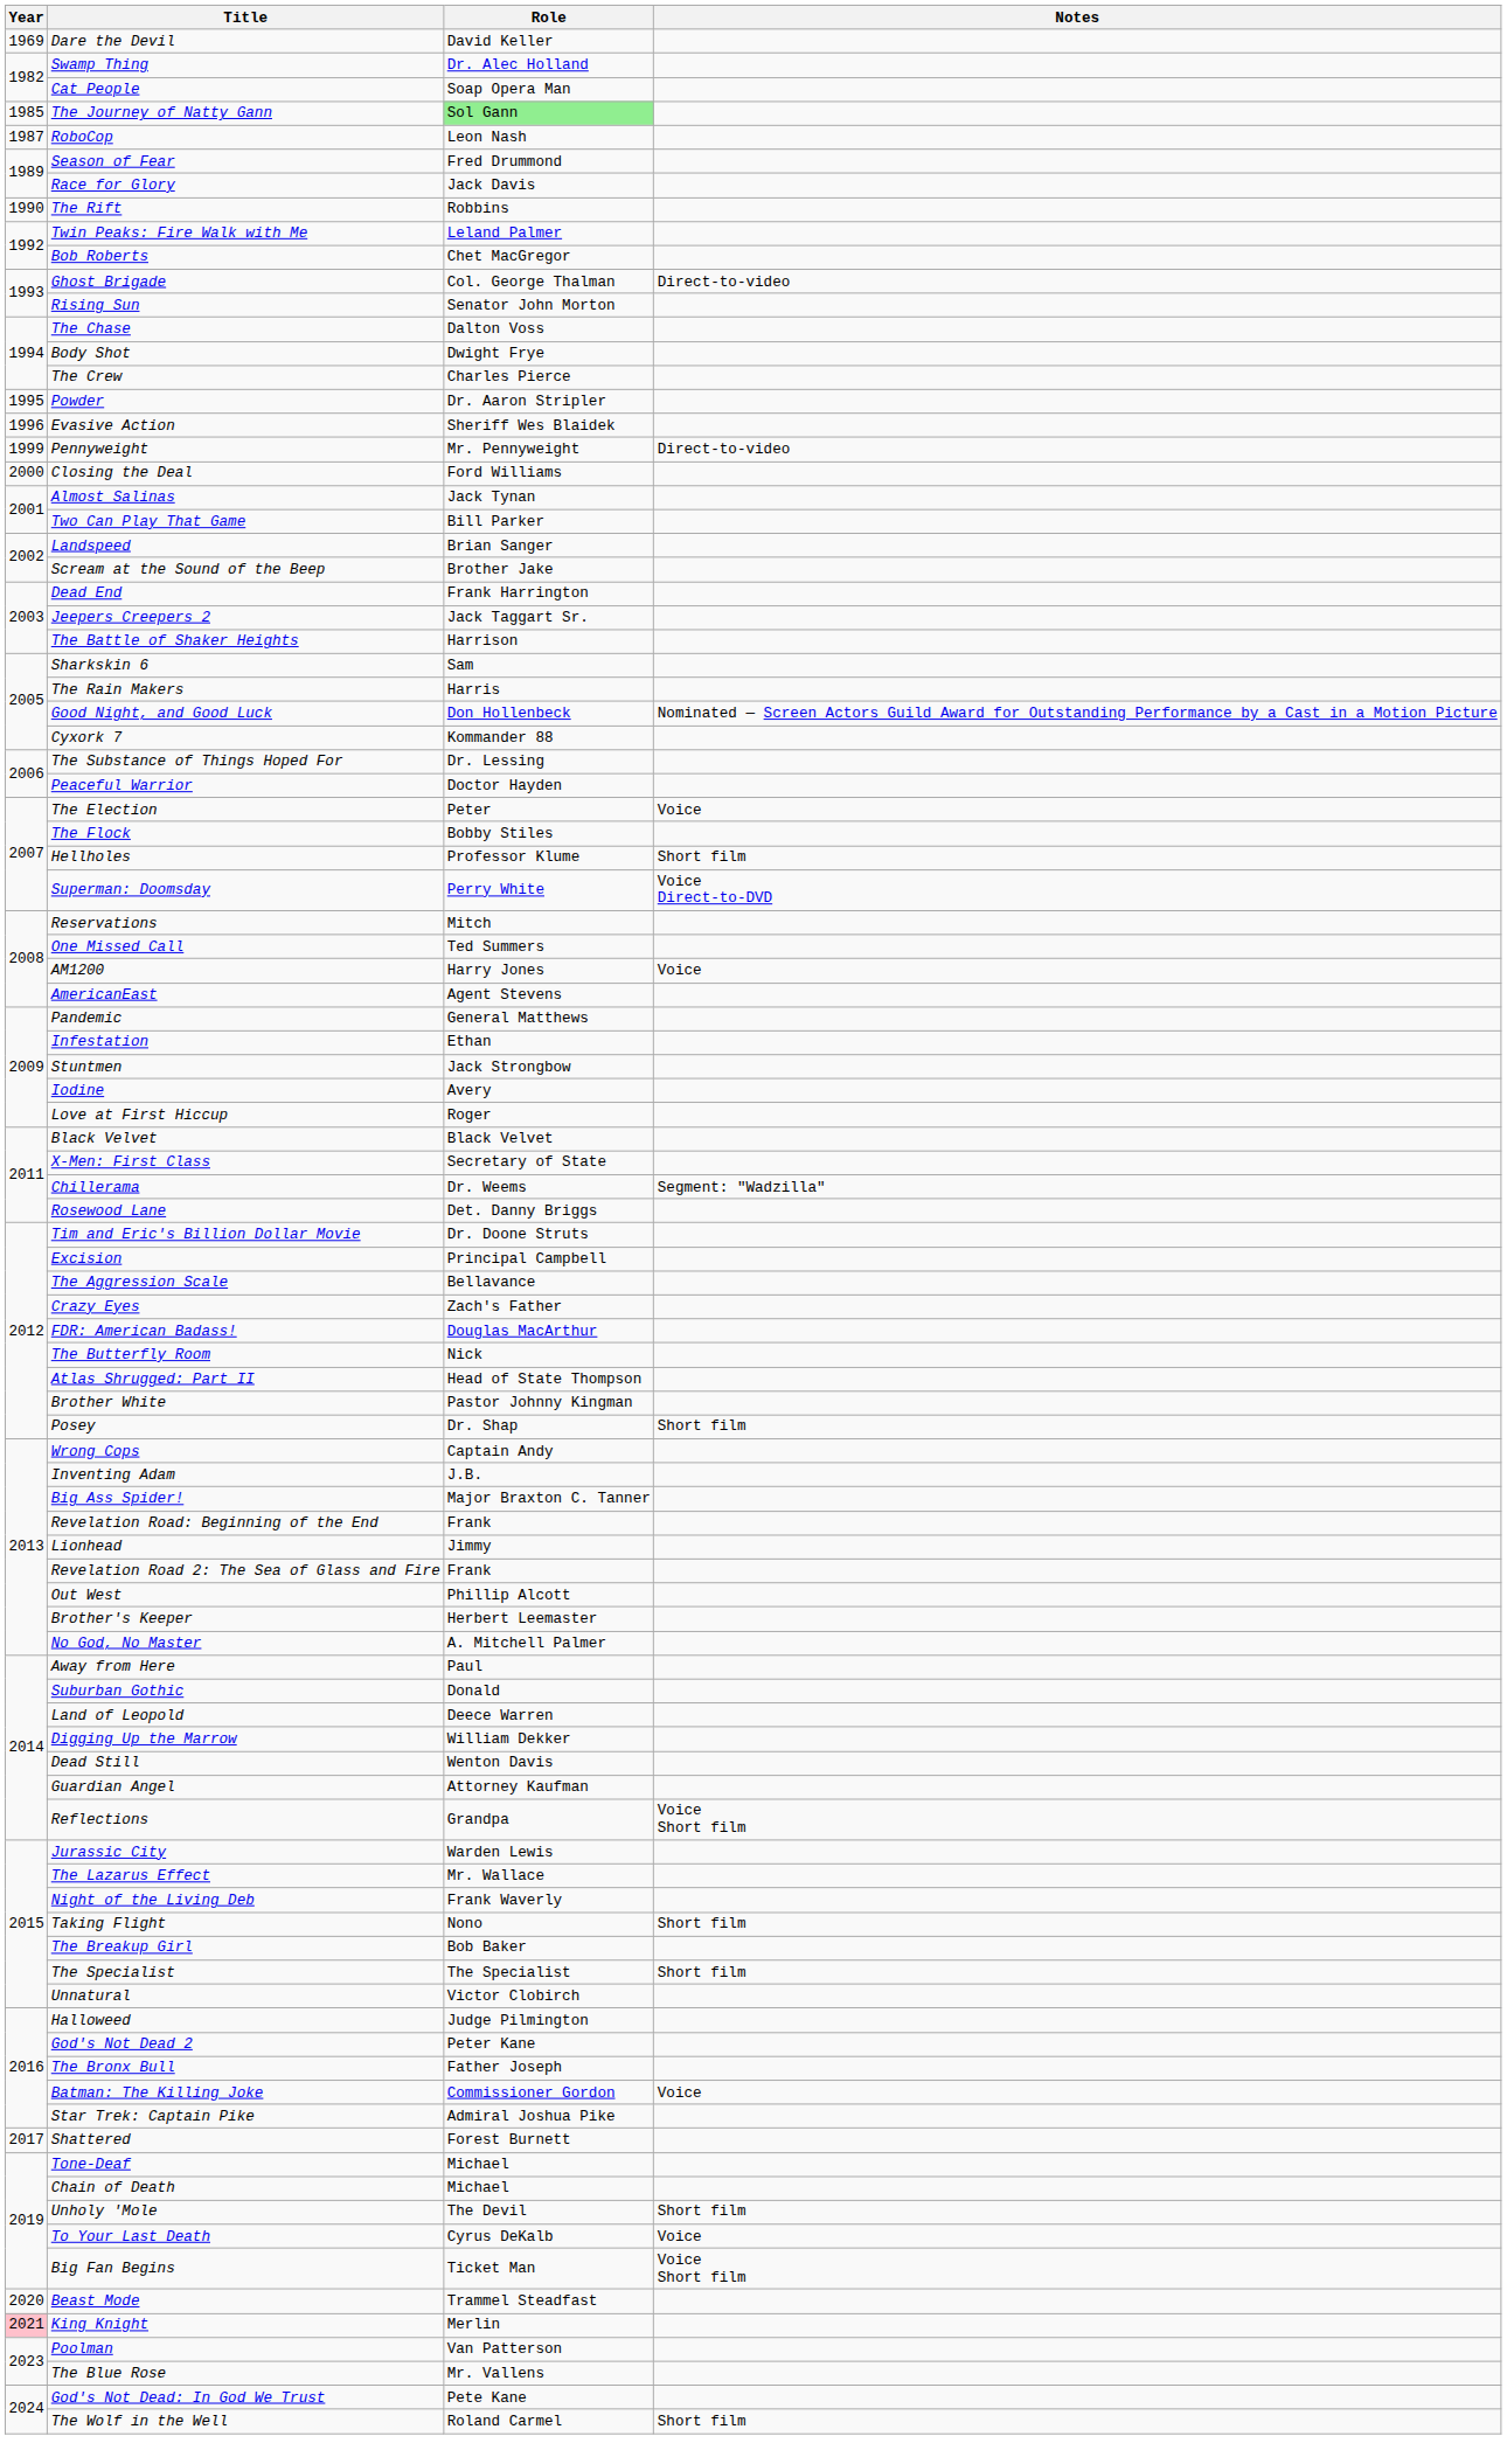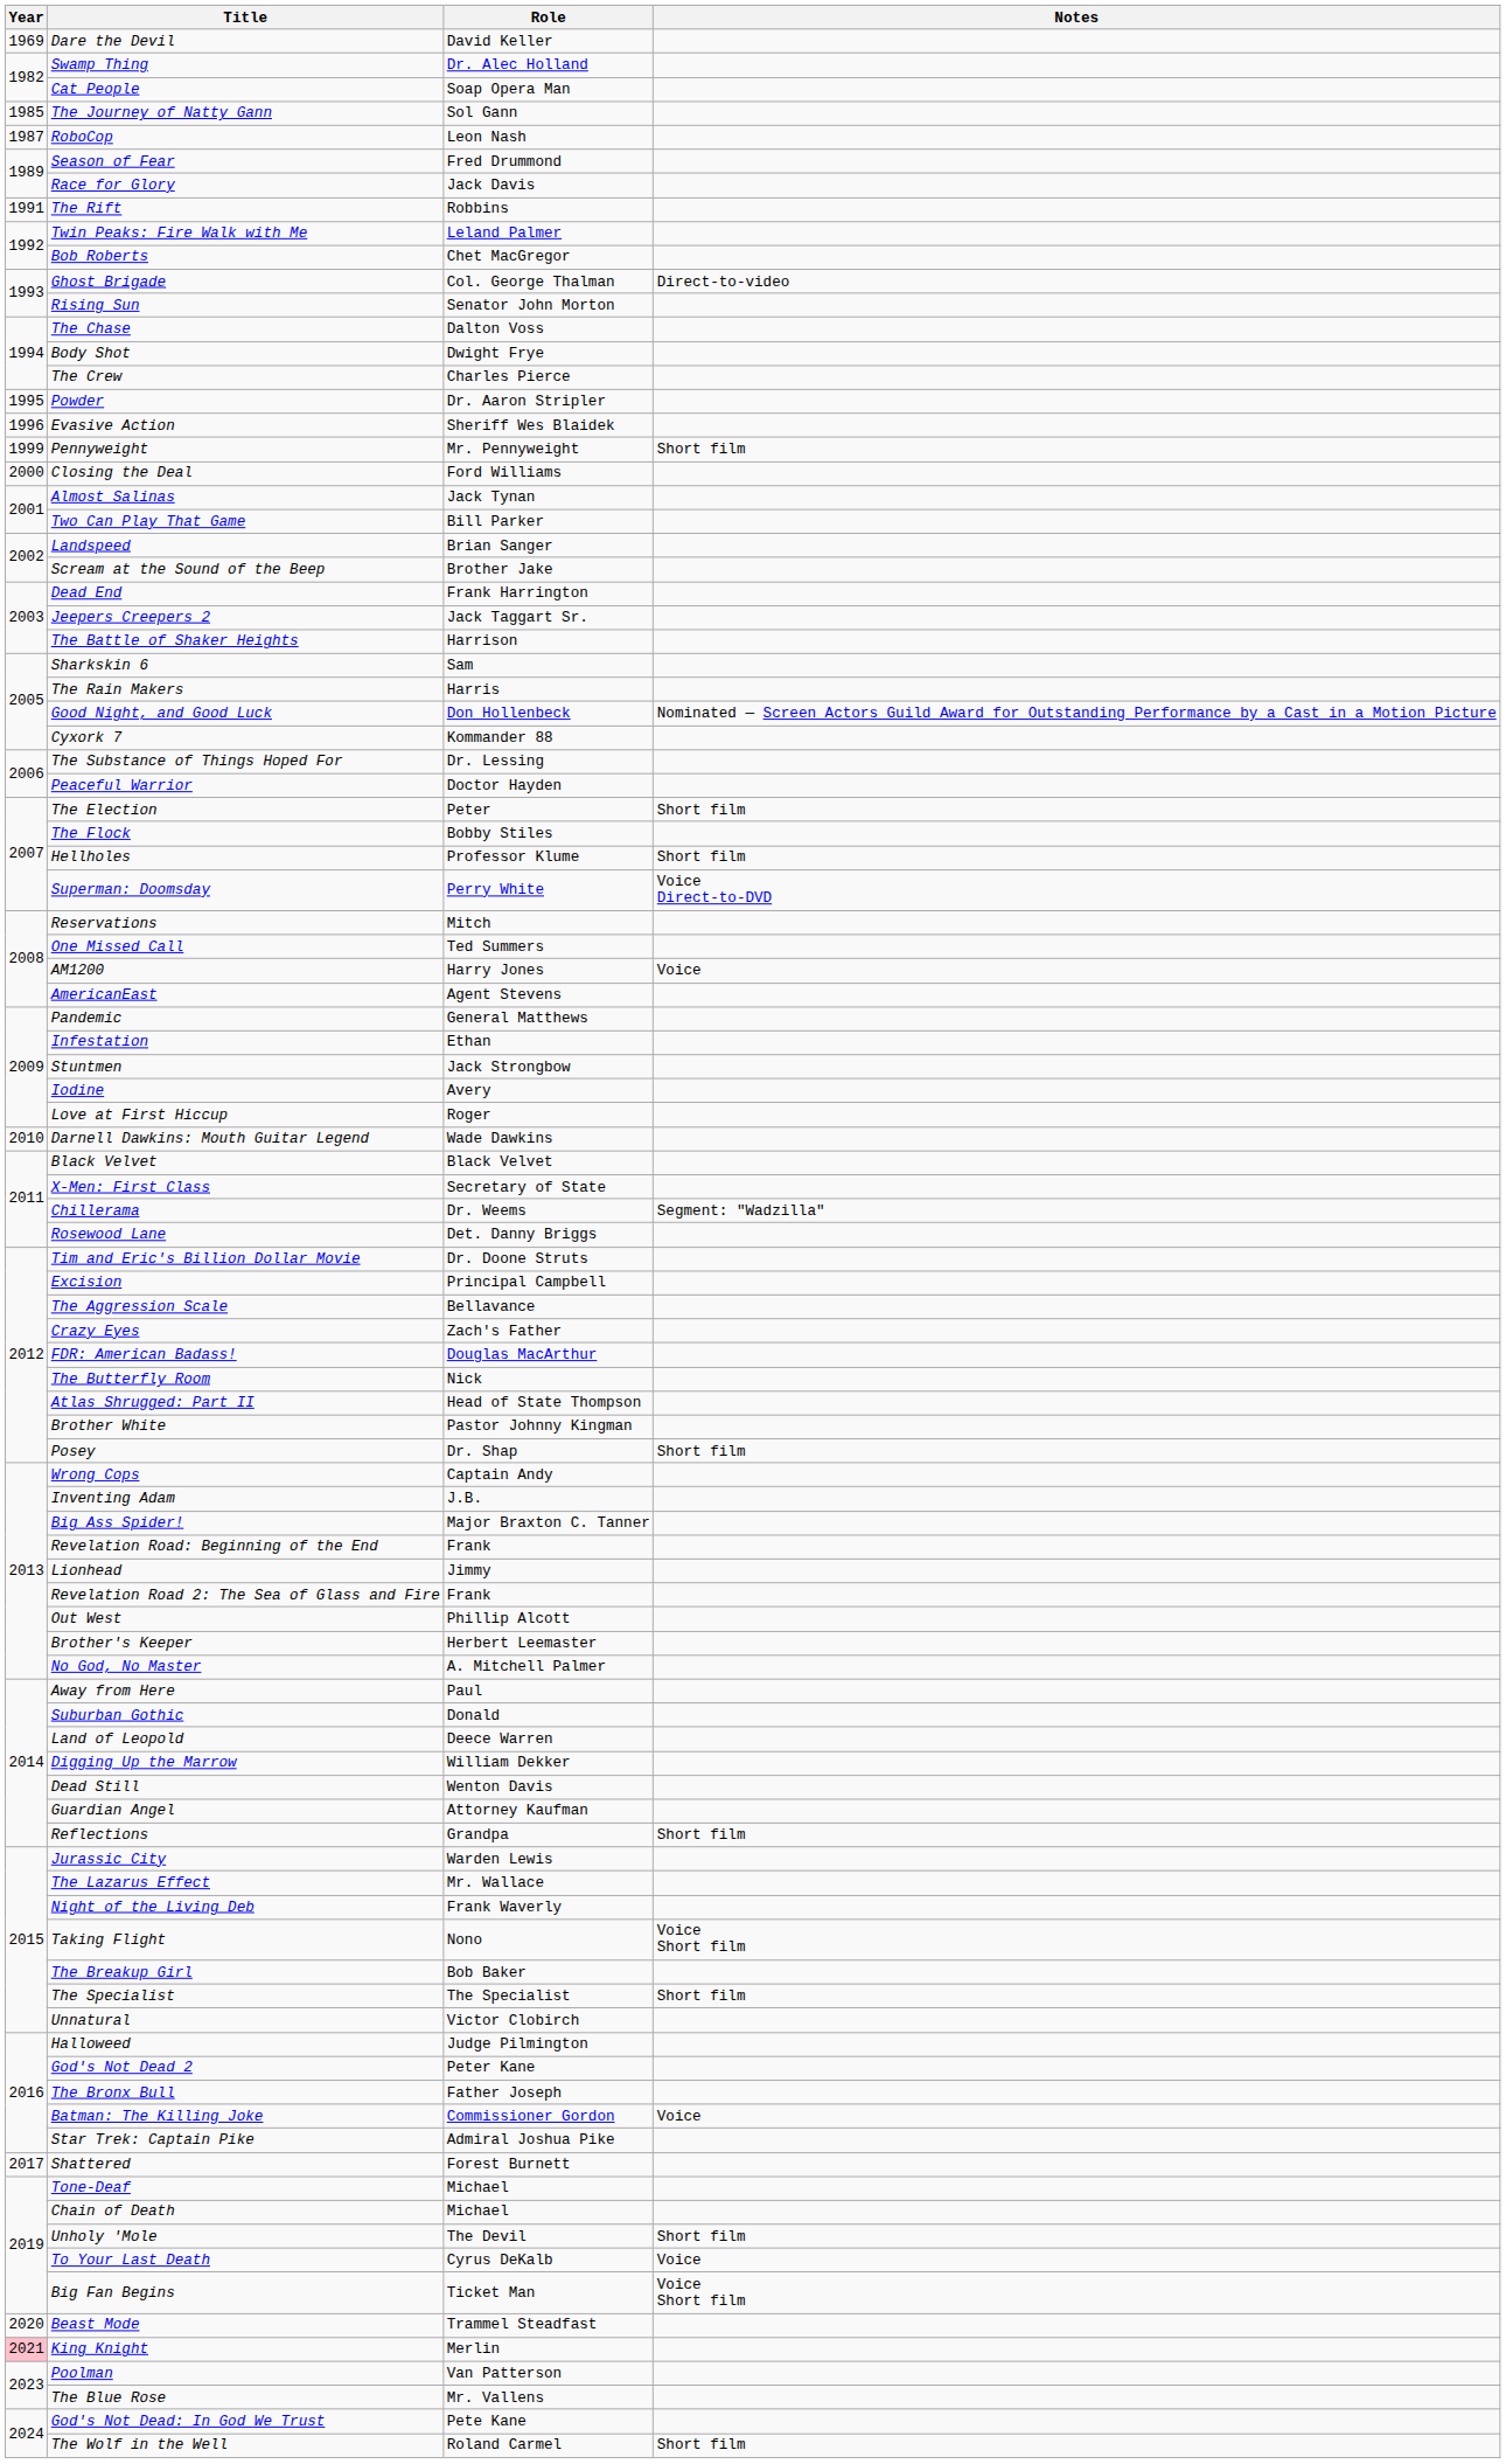 <table class="wikitable sortable">
 <tr>
 <th>Year</th>
 <th>Title</th>
 <th>Role</th>
 <th class="unsortable">Notes</th>
 </tr>
 <tr>
 <td>1969</td>
 <td><em>Dare the Devil</em></td>
 <td>David Keller</td>
 <td></td>
 </tr>
 <tr>
 <td rowspan="2">1982</td>
 <td><em><a href='#'>Swamp Thing</a></em></td>
 <td><a href='#'>Dr. Alec Holland</a></td>
 <td></td>
 </tr>
 <tr>
 <td><em><a href='#'>Cat People</a></em></td>
 <td>Soap Opera Man</td>
 <td></td>
 </tr>
 <tr>
 <td>1985</td>
 <td><em><a href='#'>The Journey of Natty Gann</a></em></td>
-<td style="background: lightgreen;">Sol Gann</td>
+<td>Sol Gann</td>
 <td></td>
 </tr>
 <tr>
 <td>1987</td>
 <td><em><a href='#'>RoboCop</a></em></td>
 <td>Leon Nash</td>
 <td></td>
 </tr>
 <tr>
 <td rowspan="2">1989</td>
 <td><em><a href='#'>Season of Fear</a></em></td>
 <td>Fred Drummond</td>
 <td></td>
 </tr>
 <tr>
 <td><em><a href='#'>Race for Glory</a></em></td>
 <td>Jack Davis</td>
 <td></td>
 </tr>
 <tr>
-<td>1990</td>
+<td>1991</td>
 <td><em><a href='#'>The Rift</a></em></td>
 <td>Robbins</td>
 <td></td>
 </tr>
 <tr>
 <td rowspan="2">1992</td>
 <td><em><a href='#'>Twin Peaks: Fire Walk with Me</a></em></td>
 <td><a href='#'>Leland Palmer</a></td>
 <td></td>
 </tr>
 <tr>
 <td><em><a href='#'>Bob Roberts</a></em></td>
 <td>Chet MacGregor</td>
 <td></td>
 </tr>
 <tr>
 <td rowspan="2">1993</td>
 <td><em><a href='#'>Ghost Brigade</a></em></td>
 <td>Col. George Thalman</td>
 <td>Direct-to-video</td>
 </tr>
 <tr>
 <td><em><a href='#'>Rising Sun</a></em></td>
 <td>Senator John Morton</td>
 <td></td>
 </tr>
 <tr>
 <td rowspan="3">1994</td>
 <td><em><a href='#'>The Chase</a></em></td>
 <td>Dalton Voss</td>
 <td></td>
 </tr>
 <tr>
 <td><em>Body Shot</em></td>
 <td>Dwight Frye</td>
 <td></td>
 </tr>
 <tr>
 <td><em>The Crew</em></td>
 <td>Charles Pierce</td>
 <td></td>
 </tr>
 <tr>
 <td>1995</td>
 <td><em><a href='#'>Powder</a></em></td>
 <td>Dr. Aaron Stripler</td>
 <td></td>
 </tr>
 <tr>
 <td>1996</td>
 <td><em>Evasive Action</em></td>
 <td>Sheriff Wes Blaidek</td>
 <td></td>
 </tr>
 <tr>
 <td>1999</td>
 <td><em>Pennyweight</em></td>
 <td>Mr. Pennyweight</td>
-<td>Direct-to-video</td>
+<td>Short film</td>
 </tr>
 <tr>
 <td>2000</td>
 <td><em>Closing the Deal</em></td>
 <td>Ford Williams</td>
 <td></td>
 </tr>
 <tr>
 <td rowspan="2">2001</td>
 <td><em><a href='#'>Almost Salinas</a></em></td>
 <td>Jack Tynan</td>
 <td></td>
 </tr>
 <tr>
 <td><em><a href='#'>Two Can Play That Game</a></em></td>
 <td>Bill Parker</td>
 <td></td>
 </tr>
 <tr>
 <td rowspan="2">2002</td>
 <td><em><a href='#'>Landspeed</a></em></td>
 <td>Brian Sanger</td>
 <td></td>
 </tr>
 <tr>
 <td><em>Scream at the Sound of the Beep</em></td>
 <td>Brother Jake</td>
 <td></td>
 </tr>
 <tr>
 <td rowspan="3">2003</td>
 <td><em><a href='#'>Dead End</a></em></td>
 <td>Frank Harrington</td>
 <td></td>
 </tr>
 <tr>
 <td><em><a href='#'>Jeepers Creepers 2</a></em></td>
 <td>Jack Taggart Sr.</td>
 <td></td>
 </tr>
 <tr>
 <td><em><a href='#'>The Battle of Shaker Heights</a></em></td>
 <td>Harrison</td>
 <td></td>
 </tr>
 <tr>
 <td rowspan="4">2005</td>
 <td><em>Sharkskin 6</em></td>
 <td>Sam</td>
 <td></td>
 </tr>
 <tr>
 <td><em>The Rain Makers</em></td>
 <td>Harris</td>
 <td></td>
 </tr>
 <tr>
 <td><em><a href='#'>Good Night, and Good Luck</a></em></td>
 <td><a href='#'>Don Hollenbeck</a></td>
 <td>Nominated — <a href='#'>Screen Actors Guild Award for Outstanding Performance by a Cast in a Motion Picture</a></td>
 </tr>
 <tr>
 <td><em>Cyxork 7</em></td>
 <td>Kommander 88</td>
 <td></td>
 </tr>
 <tr>
 <td rowspan="2">2006</td>
 <td><em>The Substance of Things Hoped For</em></td>
 <td>Dr. Lessing</td>
 <td></td>
 </tr>
 <tr>
 <td><em><a href='#'>Peaceful Warrior</a></em></td>
 <td>Doctor Hayden</td>
 <td></td>
 </tr>
 <tr>
 <td rowspan="4">2007</td>
 <td><em>The Election</em></td>
 <td>Peter</td>
-<td>Voice</td>
+<td>Short film</td>
 </tr>
 <tr>
 <td><em><a href='#'>The Flock</a></em></td>
 <td>Bobby Stiles</td>
 <td></td>
 </tr>
 <tr>
 <td><em>Hellholes</em></td>
 <td>Professor Klume</td>
 <td>Short film</td>
 </tr>
 <tr>
 <td><em><a href='#'>Superman: Doomsday</a></em></td>
 <td><a href='#'>Perry White</a></td>
 <td>Voice<br><a href='#'>Direct-to-DVD</a></td>
 </tr>
 <tr>
 <td rowspan="4">2008</td>
 <td><em>Reservations</em></td>
 <td>Mitch</td>
 <td></td>
 </tr>
 <tr>
 <td><em><a href='#'>One Missed Call</a></em></td>
 <td>Ted Summers</td>
 <td></td>
 </tr>
 <tr>
 <td><em>AM1200</em></td>
 <td>Harry Jones</td>
 <td>Voice</td>
 </tr>
 <tr>
 <td><em><a href='#'>AmericanEast</a></em></td>
 <td>Agent Stevens</td>
 <td></td>
 </tr>
 <tr>
 <td rowspan="5">2009</td>
 <td><em>Pandemic</em></td>
 <td>General Matthews</td>
 <td></td>
 </tr>
 <tr>
 <td><em><a href='#'>Infestation</a></em></td>
 <td>Ethan</td>
 <td></td>
 </tr>
 <tr>
 <td><em>Stuntmen</em></td>
 <td>Jack Strongbow</td>
 <td></td>
 </tr>
 <tr>
 <td><em><a href='#'>Iodine</a></em></td>
 <td>Avery</td>
 <td></td>
 </tr>
 <tr>
 <td><em>Love at First Hiccup</em></td>
 <td>Roger</td>
+<td></td>
+</tr>
+<tr>
+<td>2010</td>
+<td><em>Darnell Dawkins: Mouth Guitar Legend</em></td>
+<td>Wade Dawkins</td>
 <td></td>
 </tr>
 <tr>
 <td rowspan="4">2011</td>
 <td><em>Black Velvet</em></td>
 <td>Black Velvet</td>
 <td></td>
 </tr>
 <tr>
 <td><em><a href='#'>X-Men: First Class</a></em></td>
 <td>Secretary of State</td>
 <td></td>
 </tr>
 <tr>
 <td><em><a href='#'>Chillerama</a></em></td>
 <td>Dr. Weems</td>
 <td>Segment: "Wadzilla"</td>
 </tr>
 <tr>
 <td><em><a href='#'>Rosewood Lane</a></em></td>
 <td>Det. Danny Briggs</td>
 <td></td>
 </tr>
 <tr>
 <td rowspan="9">2012</td>
 <td><em><a href='#'>Tim and Eric's Billion Dollar Movie</a></em></td>
 <td>Dr. Doone Struts</td>
 <td></td>
 </tr>
 <tr>
 <td><em><a href='#'>Excision</a></em></td>
 <td>Principal Campbell</td>
 <td></td>
 </tr>
 <tr>
 <td><em><a href='#'>The Aggression Scale</a></em></td>
 <td>Bellavance</td>
 <td></td>
 </tr>
 <tr>
 <td><em><a href='#'>Crazy Eyes</a></em></td>
 <td>Zach's Father</td>
 <td></td>
 </tr>
 <tr>
 <td><em><a href='#'>FDR: American Badass!</a></em></td>
 <td><a href='#'>Douglas MacArthur</a></td>
 <td></td>
 </tr>
 <tr>
 <td><em><a href='#'>The Butterfly Room</a></em></td>
 <td>Nick</td>
 <td></td>
 </tr>
 <tr>
 <td><em><a href='#'>Atlas Shrugged: Part II</a></em></td>
 <td>Head of State Thompson</td>
 <td></td>
 </tr>
 <tr>
 <td><em>Brother White</em></td>
 <td>Pastor Johnny Kingman</td>
 <td></td>
 </tr>
 <tr>
 <td><em>Posey</em></td>
 <td>Dr. Shap</td>
 <td>Short film</td>
 </tr>
 <tr>
 <td rowspan="9">2013</td>
 <td><em><a href='#'>Wrong Cops</a></em></td>
 <td>Captain Andy</td>
 <td></td>
 </tr>
 <tr>
 <td><em>Inventing Adam</em></td>
 <td>J.B.</td>
 <td></td>
 </tr>
 <tr>
 <td><em><a href='#'>Big Ass Spider!</a></em></td>
 <td>Major Braxton C. Tanner</td>
 <td></td>
 </tr>
 <tr>
 <td><em>Revelation Road: Beginning of the End</em></td>
 <td>Frank</td>
 <td></td>
 </tr>
 <tr>
 <td><em>Lionhead</em></td>
 <td>Jimmy</td>
 <td></td>
 </tr>
 <tr>
 <td><em>Revelation Road 2: The Sea of Glass and Fire</em></td>
 <td>Frank</td>
 <td></td>
 </tr>
 <tr>
 <td><em>Out West</em></td>
 <td>Phillip Alcott</td>
 <td></td>
 </tr>
 <tr>
 <td><em>Brother's Keeper</em></td>
 <td>Herbert Leemaster</td>
 <td></td>
 </tr>
 <tr>
 <td><em><a href='#'>No God, No Master</a></em></td>
 <td>A. Mitchell Palmer</td>
 <td></td>
 </tr>
 <tr>
 <td rowspan="7">2014</td>
 <td><em>Away from Here</em></td>
 <td>Paul</td>
 <td></td>
 </tr>
 <tr>
 <td><em><a href='#'>Suburban Gothic</a></em></td>
 <td>Donald</td>
 <td></td>
 </tr>
 <tr>
 <td><em>Land of Leopold</em></td>
 <td>Deece Warren</td>
 <td></td>
 </tr>
 <tr>
 <td><em><a href='#'>Digging Up the Marrow</a></em></td>
 <td>William Dekker</td>
 <td></td>
 </tr>
 <tr>
 <td><em>Dead Still</em></td>
 <td>Wenton Davis</td>
 <td></td>
 </tr>
 <tr>
 <td><em>Guardian Angel</em></td>
 <td>Attorney Kaufman</td>
 <td></td>
 </tr>
 <tr>
 <td><em>Reflections</em></td>
 <td>Grandpa</td>
-<td>Voice<br>Short film</td>
+<td>Short film</td>
 </tr>
 <tr>
 <td rowspan="7">2015</td>
 <td><em><a href='#'>Jurassic City</a></em></td>
 <td>Warden Lewis</td>
 <td></td>
 </tr>
 <tr>
 <td><em><a href='#'>The Lazarus Effect</a></em></td>
 <td>Mr. Wallace</td>
 <td></td>
 </tr>
 <tr>
 <td><em><a href='#'>Night of the Living Deb</a></em></td>
 <td>Frank Waverly</td>
 <td></td>
 </tr>
 <tr>
 <td><em>Taking Flight</em></td>
 <td>Nono</td>
-<td>Short film</td>
+<td>Voice<br>Short film</td>
 </tr>
 <tr>
 <td><em><a href='#'>The Breakup Girl</a></em></td>
 <td>Bob Baker</td>
 <td></td>
 </tr>
 <tr>
 <td><em>The Specialist</em></td>
 <td>The Specialist</td>
 <td>Short film</td>
 </tr>
 <tr>
 <td><em>Unnatural</em></td>
 <td>Victor Clobirch</td>
 <td></td>
 </tr>
 <tr>
 <td rowspan="5">2016</td>
 <td><em>Halloweed</em></td>
 <td>Judge Pilmington</td>
 <td></td>
 </tr>
 <tr>
 <td><em><a href='#'>God's Not Dead 2</a></em></td>
 <td>Peter Kane</td>
 <td></td>
 </tr>
 <tr>
 <td><em><a href='#'>The Bronx Bull</a></em></td>
 <td>Father Joseph</td>
 <td></td>
 </tr>
 <tr>
 <td><em><a href='#'>Batman: The Killing Joke</a></em></td>
 <td><a href='#'>Commissioner Gordon</a></td>
 <td>Voice</td>
 </tr>
 <tr>
 <td><em>Star Trek: Captain Pike</em></td>
 <td>Admiral Joshua Pike</td>
 <td></td>
 </tr>
 <tr>
 <td>2017</td>
 <td><em>Shattered</em></td>
 <td>Forest Burnett</td>
 <td></td>
 </tr>
 <tr>
 <td rowspan="5">2019</td>
 <td><em><a href='#'>Tone-Deaf</a></em></td>
 <td>Michael</td>
 <td></td>
 </tr>
 <tr>
 <td><em>Chain of Death</em></td>
 <td>Michael</td>
 <td></td>
 </tr>
 <tr>
 <td><em>Unholy 'Mole</em></td>
 <td>The Devil</td>
 <td>Short film</td>
 </tr>
 <tr>
 <td><em><a href='#'>To Your Last Death</a></em></td>
 <td>Cyrus DeKalb</td>
 <td>Voice</td>
 </tr>
 <tr>
 <td><em>Big Fan Begins</em></td>
 <td>Ticket Man</td>
 <td>Voice<br>Short film</td>
 </tr>
 <tr>
 <td>2020</td>
 <td><em><a href='#'>Beast Mode</a></em></td>
 <td>Trammel Steadfast</td>
 <td></td>
 </tr>
 <tr>
 <td style="background: pink;">2021</td>
 <td><em><a href='#'>King Knight</a></em></td>
 <td>Merlin</td>
 <td></td>
 </tr>
 <tr>
 <td rowspan="2">2023</td>
 <td><em><a href='#'>Poolman</a></em></td>
 <td>Van Patterson</td>
 <td></td>
 </tr>
 <tr>
 <td><em>The Blue Rose</em></td>
 <td>Mr. Vallens</td>
 <td></td>
 </tr>
 <tr>
 <td rowspan="2">2024</td>
 <td><em><a href='#'>God's Not Dead: In God We Trust</a></em></td>
 <td>Pete Kane</td>
 <td></td>
 </tr>
 <tr>
 <td><em>The Wolf in the Well</em></td>
 <td>Roland Carmel</td>
 <td>Short film</td>
 </tr>
 </table>
